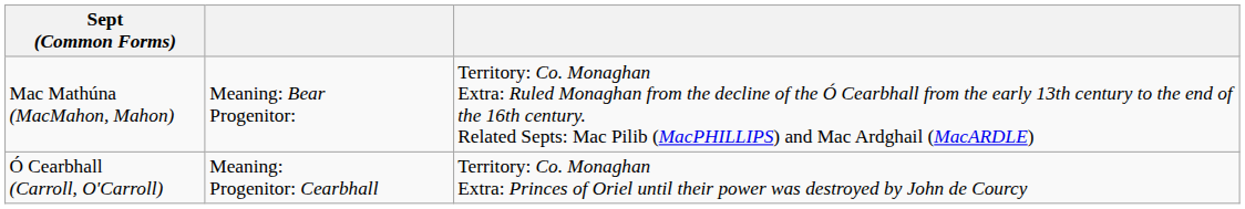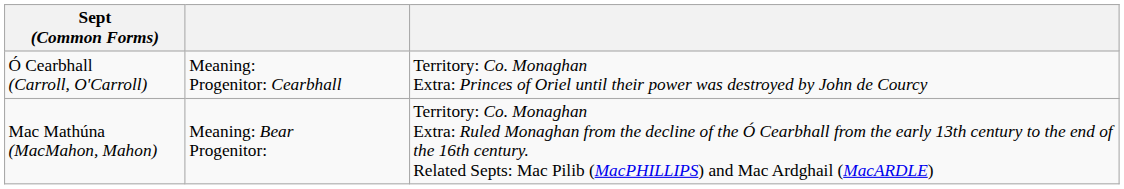 <table class="wikitable">
 <tr>
 <th width="160"><strong>Sept</strong><br><strong><em>(Common Forms)</em></strong></th>
 <th width="200"></th>
 <th width="650"></th>
 </tr>
 <tr>
+<td>Ó Cearbhall<br><em>(Carroll, O'Carroll)</em></td>
+<td>Meaning:<br>Progenitor:  <em>Cearbhall</em></td>
+<td>Territory: <em>Co. Monaghan</em><br>Extra: <em>Princes of Oriel until their power was destroyed by John de Courcy</em></td>
+</tr>
+<tr>
 <td>Mac Mathúna<br><em>(MacMahon, Mahon)</em></td>
 <td>Meaning: <em>Bear</em><br>Progenitor:</td>
 <td>Territory: <em>Co. Monaghan</em><br>Extra: <em>Ruled Monaghan from the decline of the Ó Cearbhall from the early 13th century to the end of the 16th century.</em><br>Related Septs: Mac Pilib (<em><a href='#'>MacPHILLIPS</a></em>) and Mac Ardghail (<em><a href='#'>MacARDLE</a></em>)</td>
 </tr>
-<tr>
-<td>Ó Cearbhall<br><em>(Carroll, O'Carroll)</em></td>
-<td>Meaning:<br>Progenitor:  <em>Cearbhall</em></td>
-<td>Territory: <em>Co. Monaghan</em><br>Extra: <em>Princes of Oriel until their power was destroyed by John de Courcy</em></td>
-</tr>
 </table>
